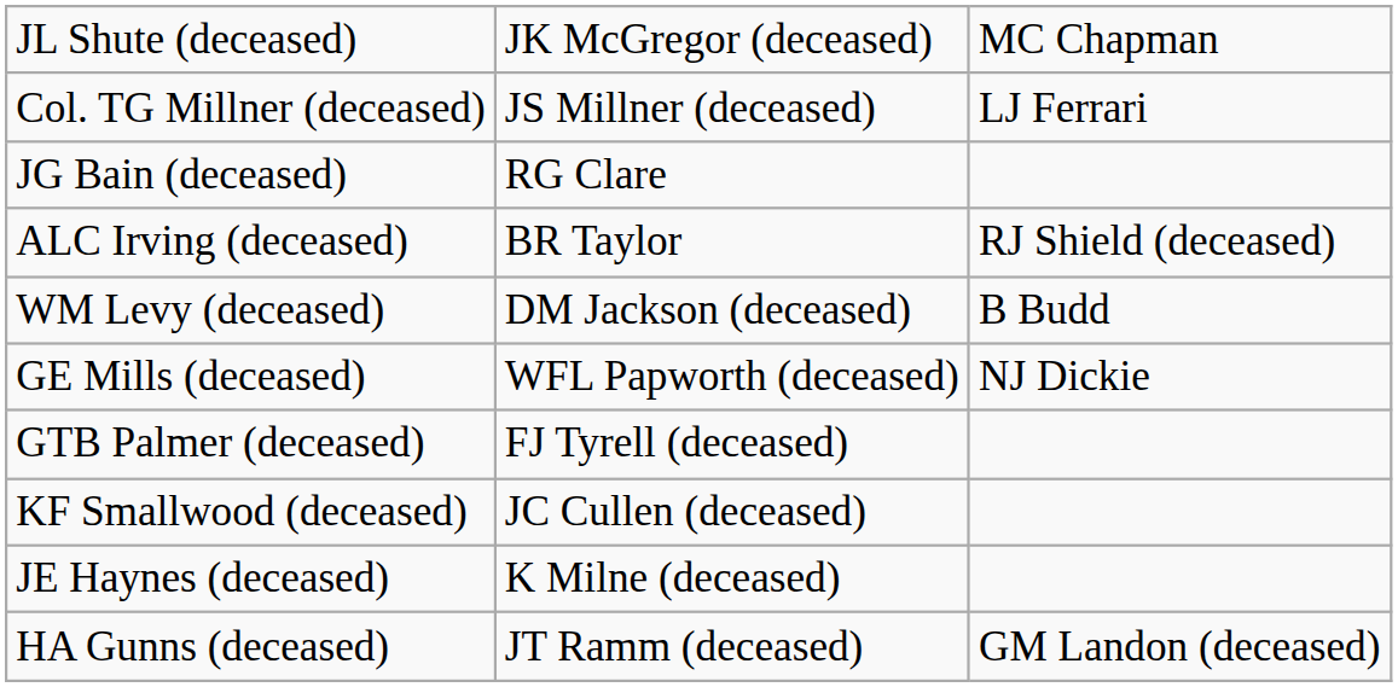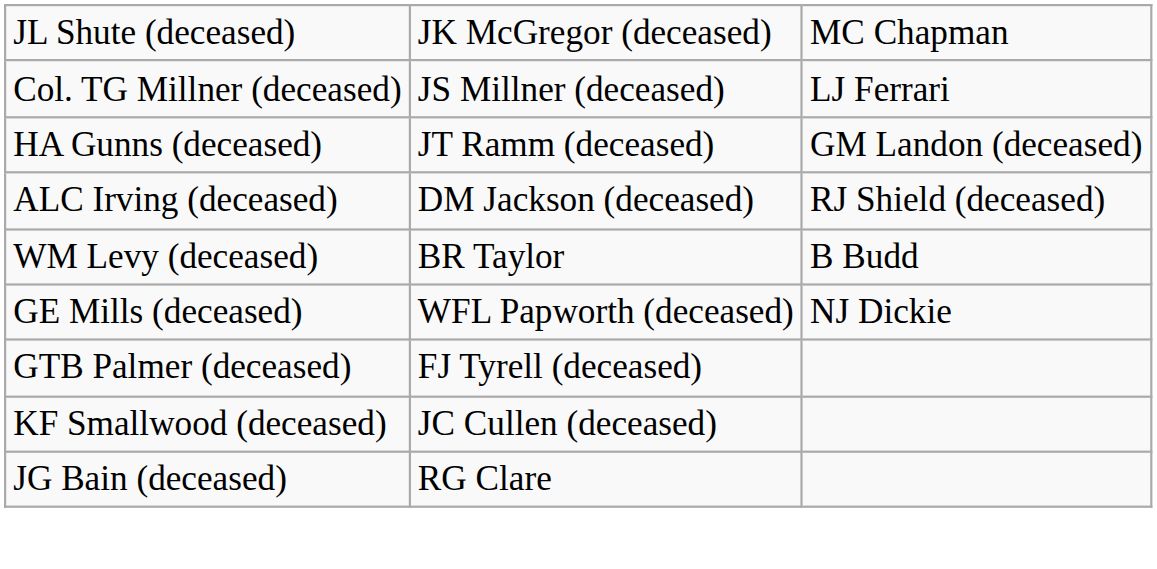 <table class="wikitable">
 <tr>
 <td>JL Shute (deceased)</td>
 <td>JK McGregor (deceased)</td>
 <td>MC Chapman</td>
 </tr>
 <tr>
 <td>Col. TG Millner (deceased)</td>
 <td>JS Millner (deceased)</td>
 <td>LJ Ferrari</td>
 </tr>
 <tr>
-<td>JG Bain (deceased)</td>
-<td>RG Clare</td>
-<td></td>
+<td>HA Gunns (deceased)</td>
+<td>JT Ramm (deceased)</td>
+<td>GM Landon (deceased)</td>
 </tr>
 <tr>
 <td>ALC Irving (deceased)</td>
-<td>BR Taylor</td>
+<td>DM Jackson (deceased)</td>
 <td>RJ Shield (deceased)</td>
 </tr>
 <tr>
 <td>WM Levy (deceased)</td>
-<td>DM Jackson (deceased)</td>
+<td>BR Taylor</td>
 <td>B Budd</td>
 </tr>
 <tr>
 <td>GE Mills (deceased)</td>
 <td>WFL Papworth (deceased)</td>
 <td>NJ Dickie</td>
 </tr>
 <tr>
 <td>GTB Palmer (deceased)</td>
 <td>FJ Tyrell (deceased)</td>
 <td></td>
 </tr>
 <tr>
 <td>KF Smallwood (deceased)</td>
 <td>JC Cullen (deceased)</td>
 <td></td>
 </tr>
 <tr>
-<td>JE Haynes (deceased)</td>
-<td>K Milne (deceased)</td>
+<td>JG Bain (deceased)</td>
+<td>RG Clare</td>
 <td></td>
 </tr>
-<tr>
-<td>HA Gunns (deceased)</td>
-<td>JT Ramm (deceased)</td>
-<td>GM Landon (deceased)</td>
-</tr>
 </table>
